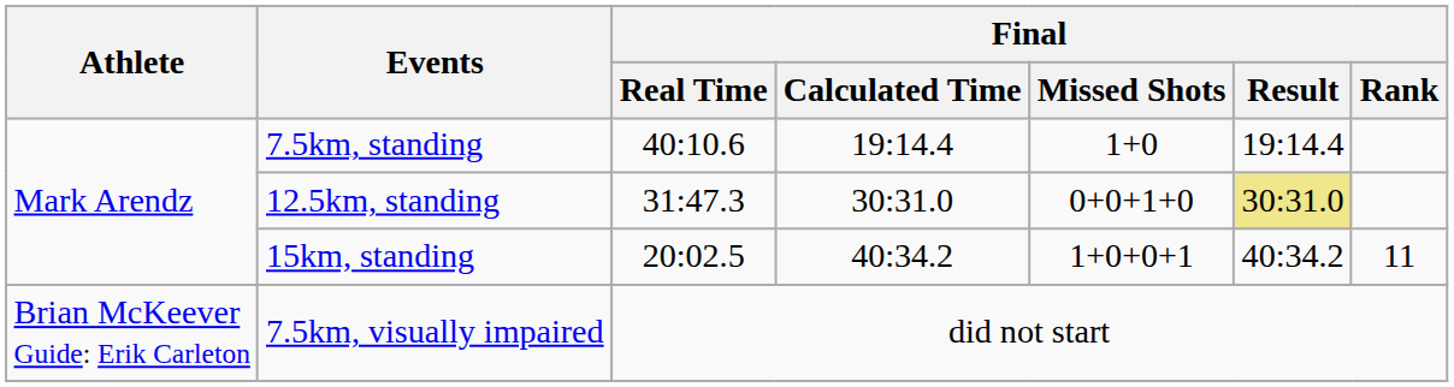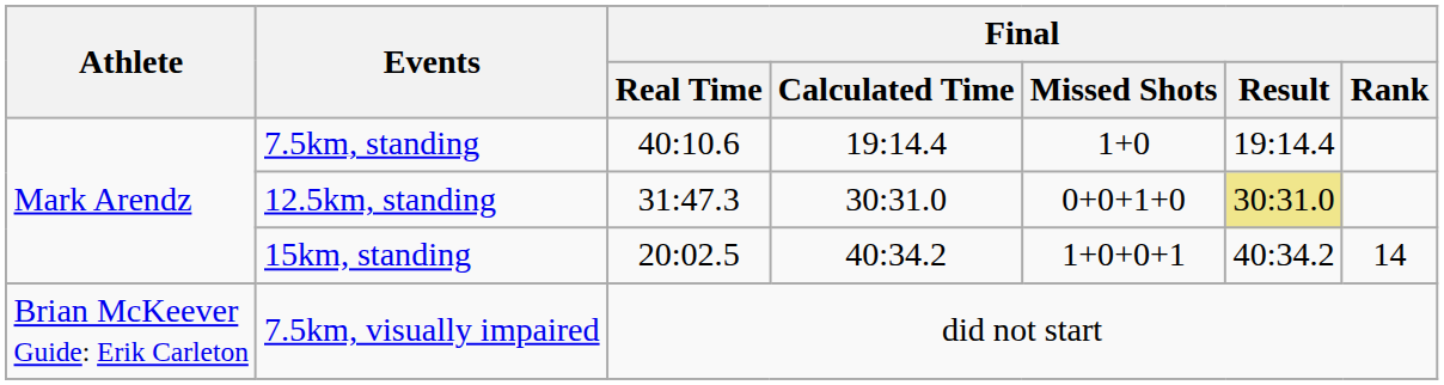 <table class="wikitable" style="font-size:90%">
 <tr>
 <th rowspan="2">Athlete</th>
 <th rowspan="2">Events</th>
 <th colspan="5">Final</th>
 </tr>
 <tr>
 <th>Real Time</th>
 <th>Calculated Time</th>
 <th>Missed Shots</th>
 <th>Result</th>
 <th>Rank</th>
 </tr>
 <tr>
 <td rowspan=3><a href='#'>Mark Arendz</a></td>
 <td><a href='#'>7.5km, standing</a></td>
 <td align="center">40:10.6</td>
 <td align="center">19:14.4</td>
 <td align="center">1+0</td>
 <td align="center">19:14.4</td>
 <td align="center"></td>
 </tr>
 <tr>
 <td><a href='#'>12.5km, standing</a></td>
 <td align="center">31:47.3</td>
 <td align="center">30:31.0</td>
 <td align="center">0+0+1+0</td>
 <td align="center" style="background: khaki;">30:31.0</td>
 <td align="center"></td>
 </tr>
 <tr>
 <td><a href='#'>15km, standing</a></td>
 <td align="center">20:02.5</td>
 <td align="center">40:34.2</td>
 <td align="center">1+0+0+1</td>
 <td align="center">40:34.2</td>
-<td align="center">11</td>
+<td align="center">14</td>
 </tr>
 <tr>
 <td><a href='#'>Brian McKeever</a><br><small><a href='#'>Guide</a>: <a href='#'>Erik Carleton</a></small></td>
 <td><a href='#'>7.5km, visually impaired</a></td>
 <td align="center" colspan=5>did not start</td>
 </tr>
 </table>
